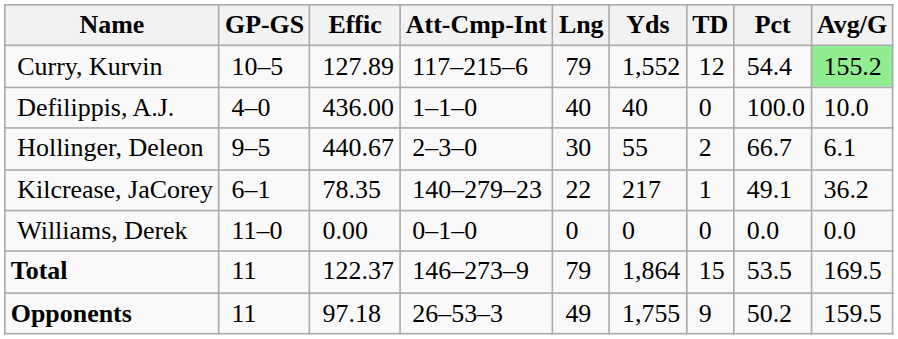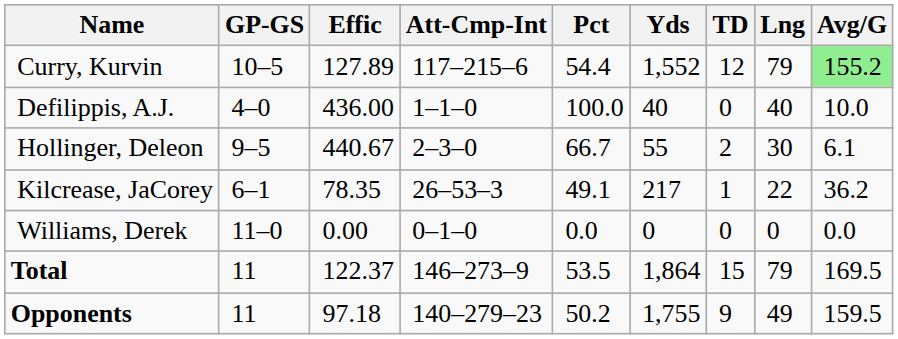 <table class="wikitable" style="white-space:nowrap;">
 <tr>
 <th>Name</th>
 <th>GP-GS</th>
 <th>Effic</th>
 <th>Att-Cmp-Int</th>
-<th>Lng</th>
+<th>Pct</th>
 <th>Yds</th>
 <th>TD</th>
-<th>Pct</th>
+<th>Lng</th>
 <th>Avg/G</th>
 </tr>
 <tr>
 <td> Curry, Kurvin</td>
 <td> 10–5</td>
 <td> 127.89</td>
 <td> 117–215–6</td>
-<td> 79</td>
+<td> 54.4</td>
 <td> 1,552</td>
 <td> 12</td>
-<td> 54.4</td>
+<td> 79</td>
 <td style="background: lightgreen;"> 155.2</td>
 </tr>
 <tr>
 <td> Defilippis, A.J.</td>
 <td> 4–0</td>
 <td> 436.00</td>
 <td> 1–1–0</td>
-<td> 40</td>
+<td> 100.0</td>
 <td> 40</td>
 <td> 0</td>
-<td> 100.0</td>
+<td> 40</td>
 <td> 10.0</td>
 </tr>
 <tr>
 <td> Hollinger, Deleon</td>
 <td> 9–5</td>
 <td> 440.67</td>
 <td> 2–3–0</td>
-<td> 30</td>
+<td> 66.7</td>
 <td> 55</td>
 <td> 2</td>
-<td> 66.7</td>
+<td> 30</td>
 <td> 6.1</td>
 </tr>
 <tr>
 <td> Kilcrease, JaCorey</td>
 <td> 6–1</td>
 <td> 78.35</td>
-<td> 140–279–23</td>
-<td> 22</td>
+<td> 26–53–3</td>
+<td> 49.1</td>
 <td> 217</td>
 <td> 1</td>
-<td> 49.1</td>
+<td> 22</td>
 <td> 36.2</td>
 </tr>
 <tr>
 <td> Williams, Derek</td>
 <td> 11–0</td>
 <td> 0.00</td>
 <td> 0–1–0</td>
+<td> 0.0</td>
 <td> 0</td>
 <td> 0</td>
 <td> 0</td>
-<td> 0.0</td>
 <td> 0.0</td>
 </tr>
 <tr>
 <td><strong>Total</strong></td>
 <td> 11</td>
 <td> 122.37</td>
 <td> 146–273–9</td>
-<td> 79</td>
+<td> 53.5</td>
 <td> 1,864</td>
 <td> 15</td>
-<td> 53.5</td>
+<td> 79</td>
 <td> 169.5</td>
 </tr>
 <tr>
 <td><strong>Opponents</strong></td>
 <td> 11</td>
 <td> 97.18</td>
-<td> 26–53–3</td>
-<td> 49</td>
+<td> 140–279–23</td>
+<td> 50.2</td>
 <td> 1,755</td>
 <td> 9</td>
-<td> 50.2</td>
+<td> 49</td>
 <td> 159.5</td>
 </tr>
 </table>
